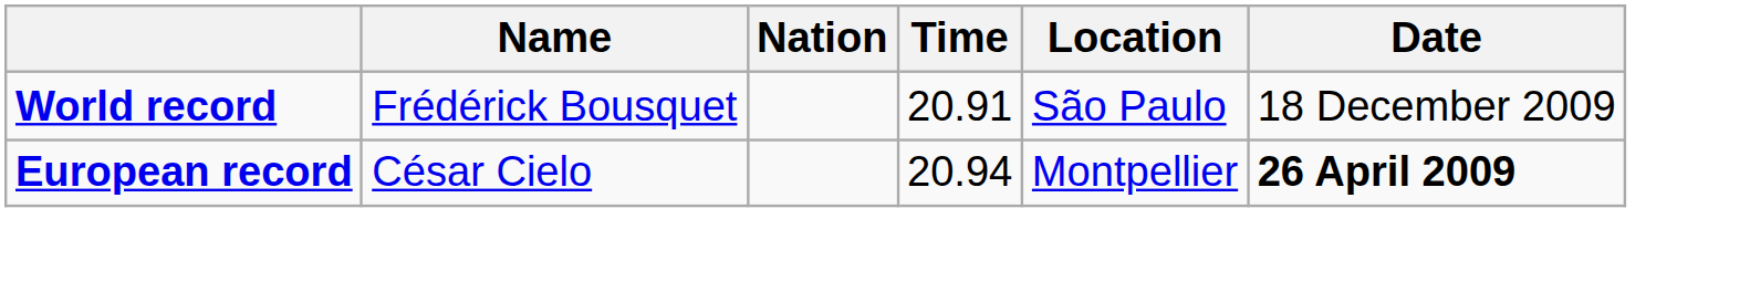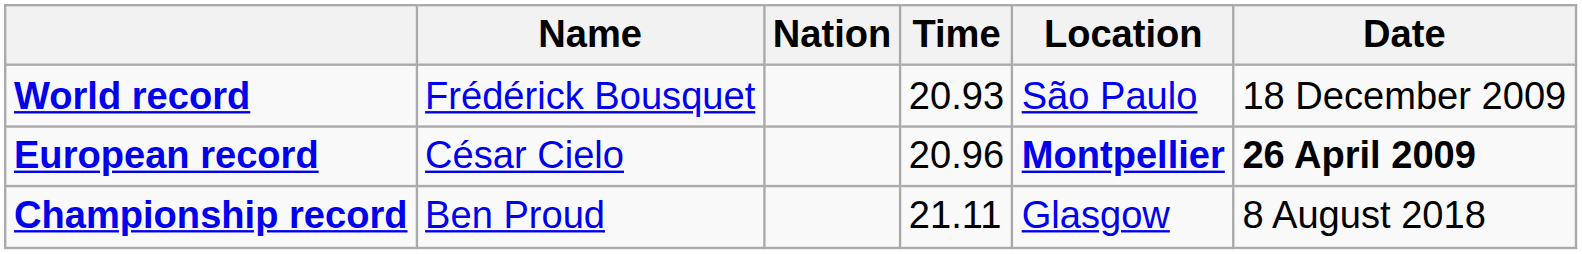 <table class=wikitable>
 <tr>
 <th></th>
 <th>Name</th>
 <th>Nation</th>
 <th>Time</th>
 <th>Location</th>
 <th>Date</th>
 </tr>
 <tr>
 <td><strong><a href='#'>World record</a></strong></td>
 <td><a href='#'>Frédérick Bousquet</a></td>
 <td></td>
-<td>20.91</td>
+<td>20.93</td>
 <td><a href='#'>São Paulo</a></td>
 <td>18 December 2009</td>
 </tr>
 <tr>
 <td><strong><a href='#'>European record</a></strong></td>
 <td><a href='#'>César Cielo</a></td>
 <td></td>
-<td>20.94</td>
-<td><a href='#'>Montpellier</a></td>
+<td>20.96</td>
+<td><strong><a href='#'>Montpellier</a></strong></td>
 <td><strong>26 April 2009</strong></td>
 </tr>
+<tr>
+<td><strong><a href='#'>Championship record</a></strong></td>
+<td><a href='#'>Ben Proud</a></td>
+<td></td>
+<td>21.11</td>
+<td><a href='#'>Glasgow</a></td>
+<td>8 August 2018</td>
+</tr>
 </table>
